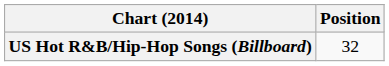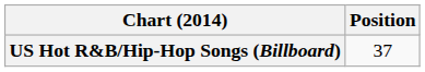 <table class="wikitable plainrowheaders">
 <tr>
 <th scope="col">Chart (2014)</th>
 <th scope="col">Position</th>
 </tr>
 <tr>
 <th scope="row">US Hot R&B/Hip-Hop Songs (<em>Billboard</em>)</th>
-<td style="text-align:center">32</td>
+<td style="text-align:center">37</td>
 </tr>
 </table>
